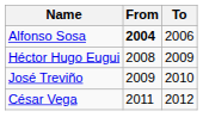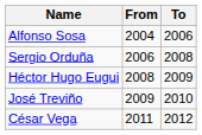 <table class="wikitable" style="text-align: left">
 <tr>
 <th rowspan="1">Name</th>
 <th rowspan="1">From</th>
 <th rowspan="1">To</th>
 </tr>
 <tr>
 <td> <a href='#'>Alfonso Sosa</a></td>
-<td align=left><strong>2004</strong></td>
+<td align=left>2004</td>
 <td align=left>2006</td>
+</tr>
+<tr>
+<td> <a href='#'>Sergio Orduña</a></td>
+<td align=left>2006</td>
+<td align=left>2008</td>
 </tr>
 <tr>
 <td> <a href='#'>Héctor Hugo Eugui</a></td>
 <td align=left>2008</td>
 <td align=left>2009</td>
 </tr>
 <tr>
 <td> <a href='#'>José Treviño</a></td>
 <td align=left>2009</td>
 <td align=left>2010</td>
 </tr>
 <tr>
 <td> <a href='#'>César Vega</a></td>
 <td align=left>2011</td>
 <td align=left>2012</td>
 </tr>
 </table>
